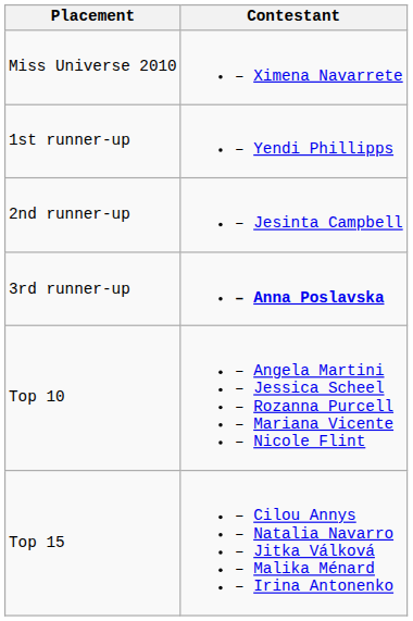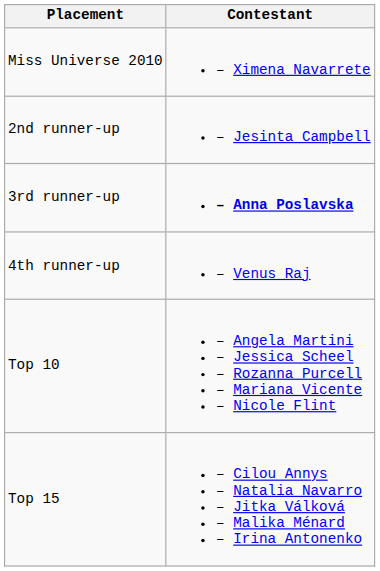 <table class="wikitable sortable" style="font-size:95%;">
 <tr>
 <th>Placement</th>
 <th>Contestant</th>
 </tr>
 <tr>
 <td>Miss Universe 2010</td>
 <td><br><ul><li> – <a href='#'>Ximena Navarrete</a></li></ul></td>
 </tr>
 <tr>
-<td>1st runner-up</td>
-<td><br><ul><li> – <a href='#'>Yendi Phillipps</a></li></ul></td>
-</tr>
-<tr>
 <td>2nd runner-up</td>
 <td><br><ul><li> – <a href='#'>Jesinta Campbell</a></li></ul></td>
 </tr>
 <tr>
 <td>3rd runner-up</td>
 <td><strong><br><ul><li> – <a href='#'>Anna Poslavska</a></li></ul></strong></td>
+</tr>
+<tr>
+<td>4th runner-up</td>
+<td><br><ul><li> – <a href='#'>Venus Raj</a></li></ul></td>
 </tr>
 <tr>
 <td>Top 10</td>
 <td><br><ul><li> – <a href='#'>Angela Martini</a></li><li> – <a href='#'>Jessica Scheel</a></li><li> – <a href='#'>Rozanna Purcell</a></li><li> – <a href='#'>Mariana Vicente</a></li><li> – <a href='#'>Nicole Flint</a></li></ul></td>
 </tr>
 <tr>
 <td>Top 15</td>
 <td><br><ul><li> – <a href='#'>Cilou Annys</a></li><li> – <a href='#'>Natalia Navarro</a></li><li> – <a href='#'>Jitka Válková</a></li><li> – <a href='#'>Malika Ménard</a></li><li> – <a href='#'>Irina Antonenko</a></li></ul></td>
 </tr>
 </table>
